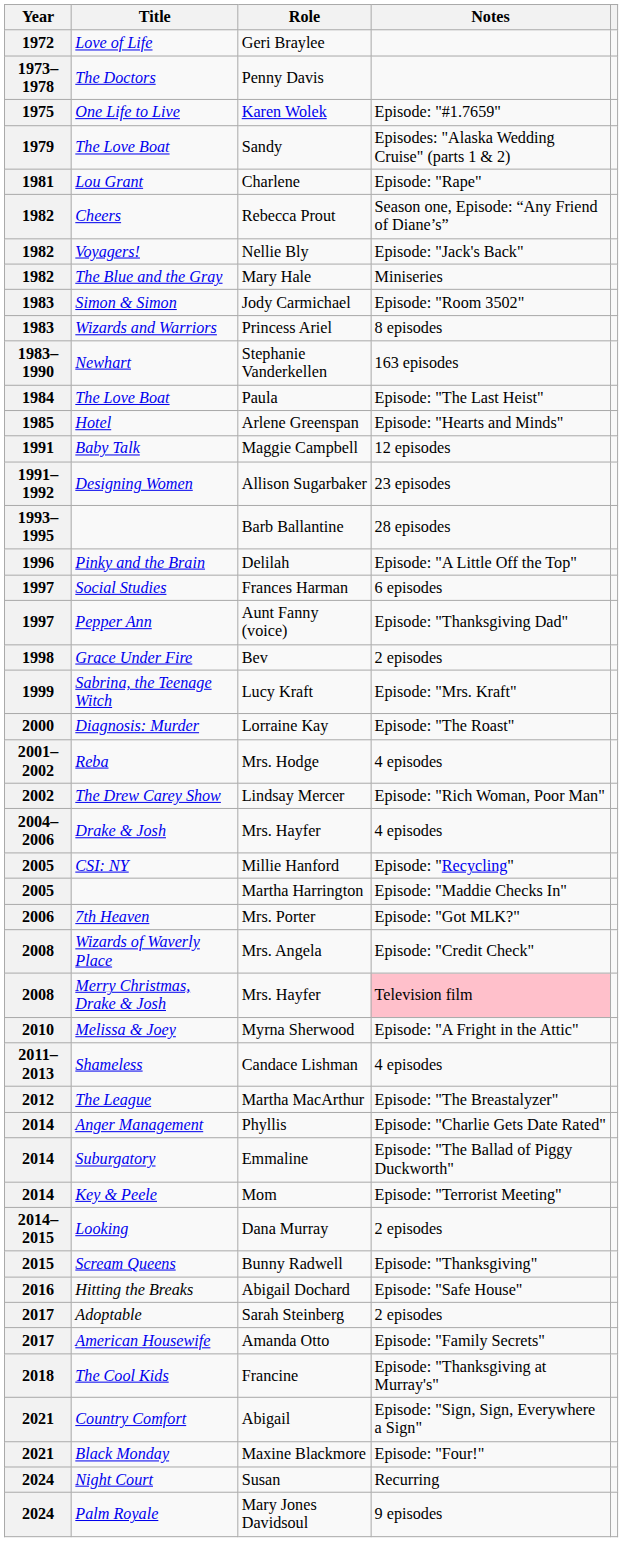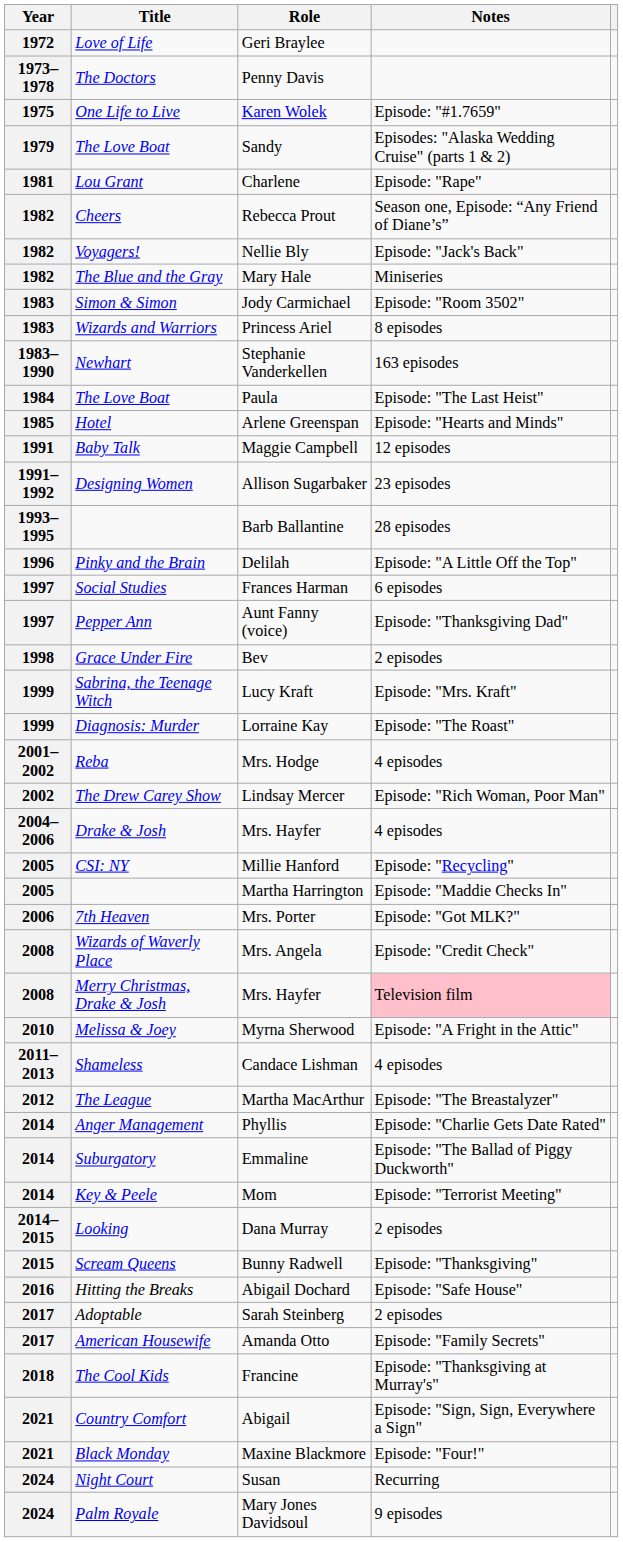 <table class="wikitable sortable plainrowheaders">
 <tr>
 <th>Year</th>
 <th>Title</th>
 <th>Role</th>
 <th class="unsortable">Notes</th>
 <th class="unsortable"></th>
 </tr>
 <tr>
 <th scope="row">1972</th>
 <td><em><a href='#'>Love of Life</a></em></td>
 <td>Geri Braylee</td>
 <td></td>
 <td style="text-align:center;"></td>
 </tr>
 <tr>
 <th scope="row">1973–1978</th>
 <td><em><a href='#'>The Doctors</a></em></td>
 <td>Penny Davis</td>
 <td></td>
 <td style="text-align:center;"></td>
 </tr>
 <tr>
 <th scope="row">1975</th>
 <td><em><a href='#'>One Life to Live</a></em></td>
 <td><a href='#'>Karen Wolek</a></td>
 <td>Episode: "#1.7659"</td>
 <td style="text-align:center;"></td>
 </tr>
 <tr>
 <th scope="row">1979</th>
 <td><em><a href='#'>The Love Boat</a></em></td>
 <td>Sandy</td>
 <td>Episodes: "Alaska Wedding Cruise" (parts 1 & 2)</td>
 <td style="text-align:center;"></td>
 </tr>
 <tr>
 <th scope="row">1981</th>
 <td><em><a href='#'>Lou Grant</a></em></td>
 <td>Charlene</td>
 <td>Episode: "Rape"</td>
 <td style="text-align:center;"></td>
 </tr>
 <tr>
 <th scope="row">1982</th>
 <td><em><a href='#'>Cheers</a></em></td>
 <td>Rebecca Prout</td>
 <td>Season one, Episode: “Any Friend of Diane’s”</td>
 <td style="text-align:center;"></td>
 </tr>
 <tr>
 <th scope="row">1982</th>
 <td><em><a href='#'>Voyagers!</a></em></td>
 <td>Nellie Bly</td>
 <td>Episode: "Jack's Back"</td>
 <td style="text-align:center;"></td>
 </tr>
 <tr>
 <th scope="row">1982</th>
 <td><em><a href='#'>The Blue and the Gray</a></em></td>
 <td>Mary Hale</td>
 <td>Miniseries</td>
 <td style="text-align:center;"></td>
 </tr>
 <tr>
 <th scope="row">1983</th>
 <td><em><a href='#'>Simon & Simon</a></em></td>
 <td>Jody Carmichael</td>
 <td>Episode: "Room 3502"</td>
 <td style="text-align:center;"></td>
 </tr>
 <tr>
 <th scope="row">1983</th>
 <td><em><a href='#'>Wizards and Warriors</a></em></td>
 <td>Princess Ariel</td>
 <td>8 episodes</td>
 <td style="text-align:center;"></td>
 </tr>
 <tr>
 <th scope="row">1983–1990</th>
 <td><em><a href='#'>Newhart</a></em></td>
 <td>Stephanie Vanderkellen</td>
 <td>163 episodes</td>
 <td style="text-align:center;"></td>
 </tr>
 <tr>
 <th scope="row">1984</th>
 <td><em><a href='#'>The Love Boat</a></em></td>
 <td>Paula</td>
 <td>Episode: "The Last Heist"</td>
 <td style="text-align:center;"></td>
 </tr>
 <tr>
 <th scope="row">1985</th>
 <td><em><a href='#'>Hotel</a></em></td>
 <td>Arlene Greenspan</td>
 <td>Episode: "Hearts and Minds"</td>
 <td style="text-align:center;"></td>
 </tr>
 <tr>
 <th scope="row">1991</th>
 <td><em><a href='#'>Baby Talk</a></em></td>
 <td>Maggie Campbell</td>
 <td>12 episodes</td>
 <td style="text-align:center;"></td>
 </tr>
 <tr>
 <th scope="row">1991–1992</th>
 <td><em><a href='#'>Designing Women</a></em></td>
 <td>Allison Sugarbaker</td>
 <td>23 episodes</td>
 <td style="text-align:center;"></td>
 </tr>
 <tr>
 <th scope="row">1993–1995</th>
 <td><em></em></td>
 <td>Barb Ballantine</td>
 <td>28 episodes</td>
 <td style="text-align:center;"></td>
 </tr>
 <tr>
 <th scope="row">1996</th>
 <td><em><a href='#'>Pinky and the Brain</a></em></td>
 <td>Delilah</td>
 <td>Episode: "A Little Off the Top"</td>
 <td style="text-align:center;"></td>
 </tr>
 <tr>
 <th scope="row">1997</th>
 <td><em><a href='#'>Social Studies</a></em></td>
 <td>Frances Harman</td>
 <td>6 episodes</td>
 <td style="text-align:center;"></td>
 </tr>
 <tr>
 <th scope="row">1997</th>
 <td><em><a href='#'>Pepper Ann</a></em></td>
 <td>Aunt Fanny (voice)</td>
 <td>Episode: "Thanksgiving Dad"</td>
 <td style="text-align:center;"></td>
 </tr>
 <tr>
 <th scope="row">1998</th>
 <td><em><a href='#'>Grace Under Fire</a></em></td>
 <td>Bev</td>
 <td>2 episodes</td>
 <td style="text-align:center;"></td>
 </tr>
 <tr>
 <th scope="row">1999</th>
 <td><em><a href='#'>Sabrina, the Teenage Witch</a></em></td>
 <td>Lucy Kraft</td>
 <td>Episode: "Mrs. Kraft"</td>
 <td style="text-align:center;"></td>
 </tr>
 <tr>
-<th scope="row">2000</th>
+<th scope="row">1999</th>
 <td><em><a href='#'>Diagnosis: Murder</a></em></td>
 <td>Lorraine Kay</td>
 <td>Episode: "The Roast"</td>
 <td style="text-align:center;"></td>
 </tr>
 <tr>
 <th scope="row">2001–2002</th>
 <td><em><a href='#'>Reba</a></em></td>
 <td>Mrs. Hodge</td>
 <td>4 episodes</td>
 <td style="text-align:center;"></td>
 </tr>
 <tr>
 <th scope="row">2002</th>
 <td><em><a href='#'>The Drew Carey Show</a></em></td>
 <td>Lindsay Mercer</td>
 <td>Episode: "Rich Woman, Poor Man"</td>
 <td style="text-align:center;"></td>
 </tr>
 <tr>
 <th scope="row">2004–2006</th>
 <td><em><a href='#'>Drake & Josh</a></em></td>
 <td>Mrs. Hayfer</td>
 <td>4 episodes</td>
 <td style="text-align:center;"></td>
 </tr>
 <tr>
 <th scope="row">2005</th>
 <td><em><a href='#'>CSI: NY</a></em></td>
 <td>Millie Hanford</td>
 <td>Episode: "<a href='#'>Recycling</a>"</td>
 <td style="text-align:center;"></td>
 </tr>
 <tr>
 <th scope="row">2005</th>
 <td><em></em></td>
 <td>Martha Harrington</td>
 <td>Episode: "Maddie Checks In"</td>
 <td style="text-align:center;"></td>
 </tr>
 <tr>
 <th scope="row">2006</th>
 <td><em><a href='#'>7th Heaven</a></em></td>
 <td>Mrs. Porter</td>
 <td>Episode: "Got MLK?"</td>
 <td style="text-align:center;"></td>
 </tr>
 <tr>
 <th scope="row">2008</th>
 <td><em><a href='#'>Wizards of Waverly Place</a></em></td>
 <td>Mrs. Angela</td>
 <td>Episode: "Credit Check"</td>
 <td style="text-align:center;"></td>
 </tr>
 <tr>
 <th scope="row">2008</th>
 <td><em><a href='#'>Merry Christmas, Drake & Josh</a></em></td>
 <td>Mrs. Hayfer</td>
 <td style="background: pink;">Television film</td>
 <td style="text-align:center;"></td>
 </tr>
 <tr>
 <th scope="row">2010</th>
 <td><em><a href='#'>Melissa & Joey</a></em></td>
 <td>Myrna Sherwood</td>
 <td>Episode: "A Fright in the Attic"</td>
 <td style="text-align:center;"></td>
 </tr>
 <tr>
 <th scope="row">2011–2013</th>
 <td><em><a href='#'>Shameless</a></em></td>
 <td>Candace Lishman</td>
 <td>4 episodes</td>
 <td style="text-align:center;"></td>
 </tr>
 <tr>
 <th scope="row">2012</th>
 <td><em><a href='#'>The League</a></em></td>
 <td>Martha MacArthur</td>
 <td>Episode: "The Breastalyzer"</td>
 <td style="text-align:center;"></td>
 </tr>
 <tr>
 <th scope="row">2014</th>
 <td><em><a href='#'>Anger Management</a></em></td>
 <td>Phyllis</td>
 <td>Episode: "Charlie Gets Date Rated"</td>
 <td style="text-align:center;"></td>
 </tr>
 <tr>
 <th scope="row">2014</th>
 <td><em><a href='#'>Suburgatory</a></em></td>
 <td>Emmaline</td>
 <td>Episode: "The Ballad of Piggy Duckworth"</td>
 <td style="text-align:center;"></td>
 </tr>
 <tr>
 <th scope="row">2014</th>
 <td><em><a href='#'>Key & Peele</a></em></td>
 <td>Mom</td>
 <td>Episode: "Terrorist Meeting"</td>
 <td style="text-align:center;"></td>
 </tr>
 <tr>
 <th scope="row">2014–2015</th>
 <td><em><a href='#'>Looking</a></em></td>
 <td>Dana Murray</td>
 <td>2 episodes</td>
 <td style="text-align:center;"></td>
 </tr>
 <tr>
 <th scope="row">2015</th>
 <td><em><a href='#'>Scream Queens</a></em></td>
 <td>Bunny Radwell</td>
 <td>Episode: "Thanksgiving"</td>
 <td style="text-align:center;"></td>
 </tr>
 <tr>
 <th scope="row">2016</th>
 <td><em>Hitting the Breaks</em></td>
 <td>Abigail Dochard</td>
 <td>Episode: "Safe House"</td>
 <td style="text-align:center;"></td>
 </tr>
 <tr>
 <th scope="row">2017</th>
 <td><em>Adoptable</em></td>
 <td>Sarah Steinberg</td>
 <td>2 episodes</td>
 <td style="text-align:center;"></td>
 </tr>
 <tr>
 <th scope="row">2017</th>
 <td><em><a href='#'>American Housewife</a></em></td>
 <td>Amanda Otto</td>
 <td>Episode: "Family Secrets"</td>
 <td style="text-align:center;"></td>
 </tr>
 <tr>
 <th scope="row">2018</th>
 <td><em><a href='#'>The Cool Kids</a></em></td>
 <td>Francine</td>
 <td>Episode: "Thanksgiving at Murray's"</td>
 <td style="text-align:center;"></td>
 </tr>
 <tr>
 <th scope="row">2021</th>
 <td><em><a href='#'>Country Comfort</a></em></td>
 <td>Abigail</td>
 <td>Episode: "Sign, Sign, Everywhere a Sign"</td>
 <td></td>
 </tr>
 <tr>
 <th scope="row">2021</th>
 <td><em><a href='#'>Black Monday</a></em></td>
 <td>Maxine Blackmore</td>
 <td>Episode: "Four!"</td>
 <td></td>
 </tr>
 <tr>
 <th scope="row">2024</th>
 <td><em><a href='#'>Night Court</a></em></td>
 <td>Susan</td>
 <td>Recurring</td>
 </tr>
 <tr>
 <th scope="row">2024</th>
 <td><em><a href='#'>Palm Royale</a></em></td>
 <td>Mary Jones Davidsoul</td>
 <td>9 episodes</td>
 <td style="text-align:center;"></td>
 </tr>
 </table>
